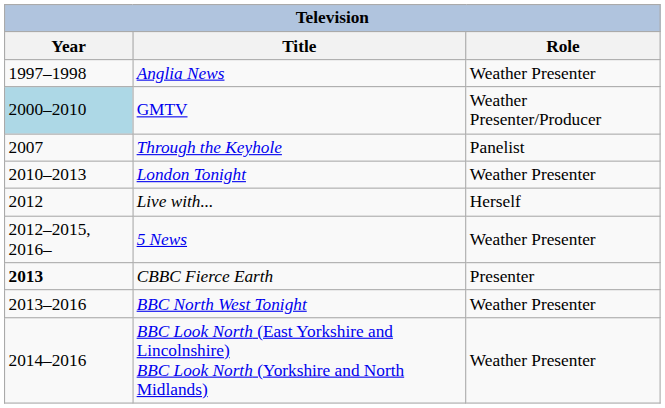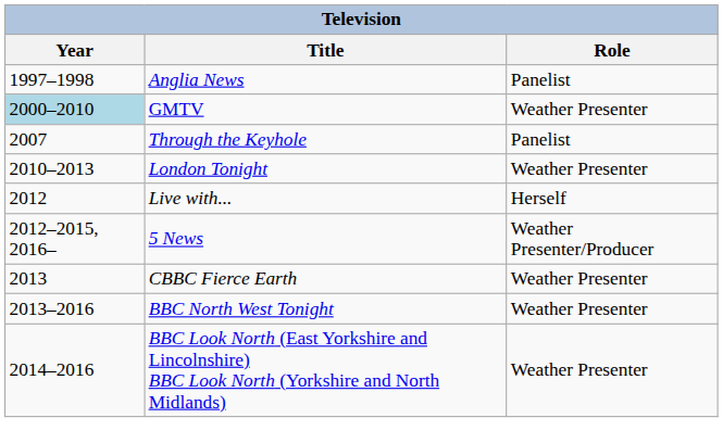 <table class="wikitable">
 <tr style="background:#ccc; text-align:center;">
 <th colspan="4" style="background: LightSteelBlue;">Television</th>
 </tr>
 <tr style="background:#ccc; text-align:center;">
 <th>Year</th>
 <th>Title</th>
 <th>Role</th>
 </tr>
 <tr>
 <td>1997–1998</td>
 <td><em><a href='#'>Anglia News</a></em></td>
-<td>Weather Presenter</td>
+<td>Panelist</td>
 </tr>
 <tr>
 <td style="background: lightblue;">2000–2010</td>
 <td><a href='#'>GMTV</a></td>
-<td>Weather Presenter/Producer</td>
+<td>Weather Presenter</td>
 </tr>
 <tr>
 <td>2007</td>
 <td><em><a href='#'>Through the Keyhole</a></em></td>
 <td>Panelist</td>
 </tr>
 <tr>
 <td>2010–2013</td>
 <td><em><a href='#'>London Tonight</a></em></td>
 <td>Weather Presenter</td>
 </tr>
 <tr>
 <td>2012</td>
 <td><em>Live with...</em></td>
 <td>Herself</td>
 </tr>
 <tr>
 <td>2012–2015, 2016–</td>
 <td><em><a href='#'>5 News</a></em></td>
-<td>Weather Presenter</td>
+<td>Weather Presenter/Producer</td>
 </tr>
 <tr>
-<td><strong>2013</strong></td>
+<td>2013</td>
 <td><em>CBBC Fierce Earth</em></td>
-<td>Presenter</td>
+<td>Weather Presenter</td>
 </tr>
 <tr>
 <td>2013–2016</td>
 <td><em><a href='#'>BBC North West Tonight</a></em></td>
 <td>Weather Presenter</td>
 </tr>
 <tr>
 <td>2014–2016</td>
 <td><a href='#'><em>BBC Look North</em> (East Yorkshire and Lincolnshire)</a><br><a href='#'><em>BBC Look North</em> (Yorkshire and North Midlands)</a></td>
 <td>Weather Presenter</td>
 </tr>
 </table>
